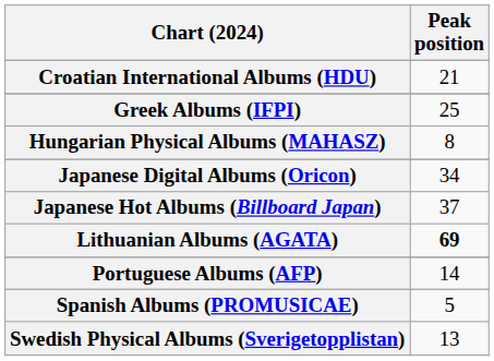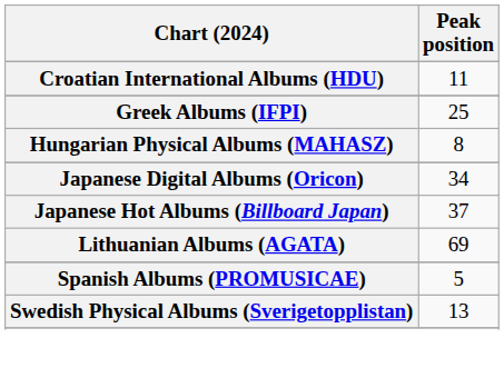 <table class="wikitable sortable plainrowheaders" style="text-align:center;">
 <tr>
 <th scope="col">Chart (2024)</th>
 <th scope="col">Peak<br>position</th>
 </tr>
 <tr>
 </tr>
 <tr>
 </tr>
 <tr>
 </tr>
 <tr>
 </tr>
 <tr>
 </tr>
 <tr>
 <th scope="row">Croatian International Albums (<a href='#'>HDU</a>)</th>
-<td>21</td>
+<td>11</td>
 </tr>
 <tr>
 </tr>
 <tr>
 </tr>
 <tr>
 </tr>
 <tr>
 </tr>
 <tr>
 <th scope="row">Greek Albums (<a href='#'>IFPI</a>)</th>
 <td>25</td>
 </tr>
 <tr>
 <th scope="row">Hungarian Physical Albums (<a href='#'>MAHASZ</a>)</th>
 <td>8</td>
 </tr>
 <tr>
 </tr>
 <tr>
 </tr>
 <tr>
 </tr>
 <tr>
 <th scope="row">Japanese Digital Albums (<a href='#'>Oricon</a>)</th>
 <td>34</td>
 </tr>
 <tr>
 <th scope="row">Japanese Hot Albums (<em><a href='#'>Billboard Japan</a></em>)</th>
 <td>37</td>
 </tr>
 <tr>
 <th scope="row">Lithuanian Albums (<a href='#'>AGATA</a>)</th>
-<td><strong>69</strong></td>
+<td>69</td>
 </tr>
 <tr>
 </tr>
 <tr>
-</tr>
-<tr>
-<th scope="row">Portuguese Albums (<a href='#'>AFP</a>)</th>
-<td>14</td>
 </tr>
 <tr>
 </tr>
 <tr>
 <th scope="row">Spanish Albums (<a href='#'>PROMUSICAE</a>)</th>
 <td>5</td>
 </tr>
 <tr>
 <th scope="row">Swedish Physical Albums (<a href='#'>Sverigetopplistan</a>)</th>
 <td>13</td>
 </tr>
 <tr>
 </tr>
 <tr>
 </tr>
 <tr>
 </tr>
 <tr>
 </tr>
 <tr>
 </tr>
 </table>
